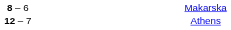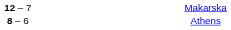 <table style="text-align:center">
 <tr>
 <th width=200></th>
 <th width=100></th>
 <th width=200></th>
 <th width=100></th>
 </tr>
 <tr>
 <td align=right><strong></strong></td>
-<td><strong>8</strong> – 6</td>
+<td><strong>12</strong> – 7</td>
 <td align=left></td>
 <td><a href='#'>Makarska</a></td>
 </tr>
 <tr>
 <td align=right><strong></strong></td>
-<td><strong>12</strong> – 7</td>
+<td><strong>8</strong> – 6</td>
 <td align=left></td>
 <td><a href='#'>Athens</a></td>
 </tr>
 </table>
